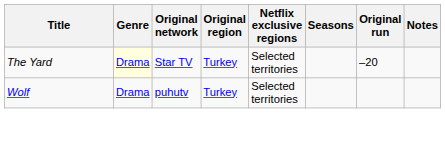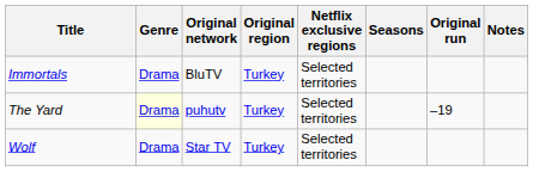 <table class="wikitable sortable" style="width:100%;">
 <tr>
 <th scope="col" style="width:25%;">Title</th>
 <th>Genre</th>
 <th>Original network</th>
 <th>Original region</th>
 <th>Netflix exclusive regions</th>
 <th>Seasons</th>
 <th>Original run</th>
 <th>Notes</th>
 </tr>
 <tr>
-<td><em>The Yard</em></td>
-<td style="background: lightyellow;"><a href='#'>Drama</a></td>
-<td><a href='#'>Star TV</a></td>
+<td><em><a href='#'>Immortals</a></em></td>
+<td><a href='#'>Drama</a></td>
+<td>BluTV</td>
 <td><a href='#'>Turkey</a></td>
 <td>Selected territories</td>
 <td></td>
-<td>–20</td>
+<td></td>
+<td></td>
+</tr>
+<tr>
+<td><em>The Yard</em></td>
+<td style="background: lightyellow;"><a href='#'>Drama</a></td>
+<td><a href='#'>puhutv</a></td>
+<td><a href='#'>Turkey</a></td>
+<td>Selected territories</td>
+<td></td>
+<td>–19</td>
 <td></td>
 </tr>
 <tr>
 <td><em><a href='#'>Wolf</a></em></td>
 <td><a href='#'>Drama</a></td>
-<td><a href='#'>puhutv</a></td>
+<td><a href='#'>Star TV</a></td>
 <td><a href='#'>Turkey</a></td>
 <td>Selected territories</td>
 <td></td>
 <td></td>
 <td></td>
 </tr>
 </table>
